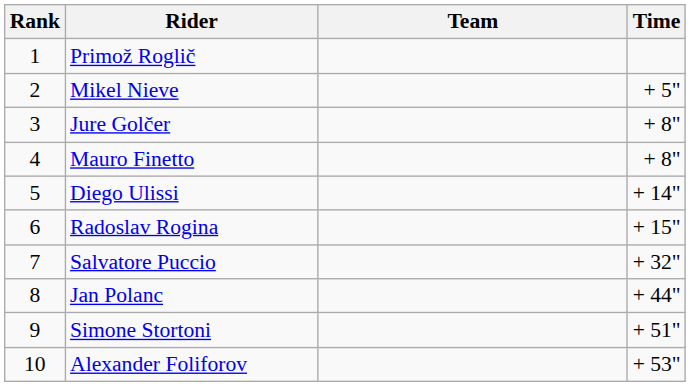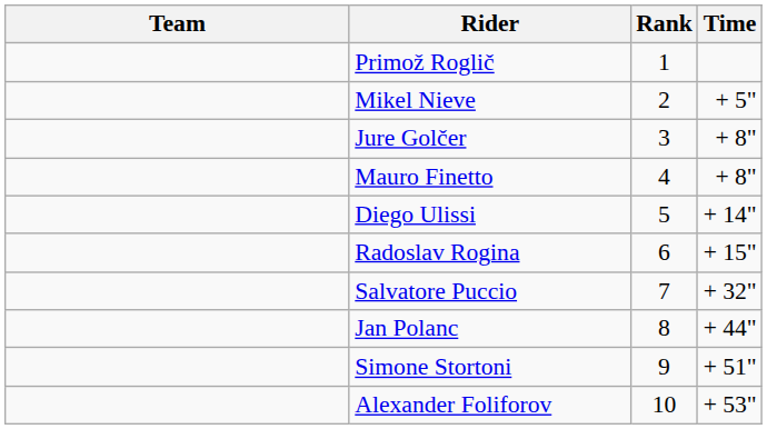 <table class="wikitable">
 <tr>
+<th>Team</th>
+<th>Rider</th>
 <th>Rank</th>
-<th>Rider</th>
-<th>Team</th>
 <th>Time</th>
 </tr>
 <tr>
+<td width=222></td>
+<td width=180> <a href='#'>Primož Roglič</a> </td>
 <td style="text-align:center;">1</td>
-<td width=180> <a href='#'>Primož Roglič</a> </td>
-<td width=222></td>
 <td style="text-align:right;"></td>
 </tr>
 <tr>
+<td></td>
+<td> <a href='#'>Mikel Nieve</a></td>
 <td style="text-align:center;">2</td>
-<td> <a href='#'>Mikel Nieve</a></td>
-<td></td>
 <td style="text-align:right;">+ 5"</td>
 </tr>
 <tr>
+<td></td>
+<td> <a href='#'>Jure Golčer</a></td>
 <td style="text-align:center;">3</td>
-<td> <a href='#'>Jure Golčer</a></td>
-<td></td>
 <td style="text-align:right;">+ 8"</td>
 </tr>
 <tr>
+<td></td>
+<td> <a href='#'>Mauro Finetto</a> </td>
 <td style="text-align:center;">4</td>
-<td> <a href='#'>Mauro Finetto</a> </td>
-<td></td>
 <td style="text-align:right;">+ 8"</td>
 </tr>
 <tr>
+<td></td>
+<td> <a href='#'>Diego Ulissi</a></td>
 <td style="text-align:center;">5</td>
-<td> <a href='#'>Diego Ulissi</a></td>
-<td></td>
 <td style="text-align:right;">+ 14"</td>
 </tr>
 <tr>
+<td></td>
+<td> <a href='#'>Radoslav Rogina</a></td>
 <td style="text-align:center;">6</td>
-<td> <a href='#'>Radoslav Rogina</a></td>
-<td></td>
 <td style="text-align:right;">+ 15"</td>
 </tr>
 <tr>
+<td></td>
+<td> <a href='#'>Salvatore Puccio</a> </td>
 <td style="text-align:center;">7</td>
-<td> <a href='#'>Salvatore Puccio</a> </td>
-<td></td>
 <td style="text-align:right;">+ 32"</td>
 </tr>
 <tr>
+<td></td>
+<td> <a href='#'>Jan Polanc</a></td>
 <td style="text-align:center;">8</td>
-<td> <a href='#'>Jan Polanc</a></td>
-<td></td>
 <td style="text-align:right;">+ 44"</td>
 </tr>
 <tr>
+<td></td>
+<td> <a href='#'>Simone Stortoni</a></td>
 <td style="text-align:center;">9</td>
-<td> <a href='#'>Simone Stortoni</a></td>
-<td></td>
 <td style="text-align:right;">+ 51"</td>
 </tr>
 <tr>
+<td></td>
+<td> <a href='#'>Alexander Foliforov</a></td>
 <td style="text-align:center;">10</td>
-<td> <a href='#'>Alexander Foliforov</a></td>
-<td></td>
 <td style="text-align:right;">+ 53"</td>
 </tr>
 </table>
